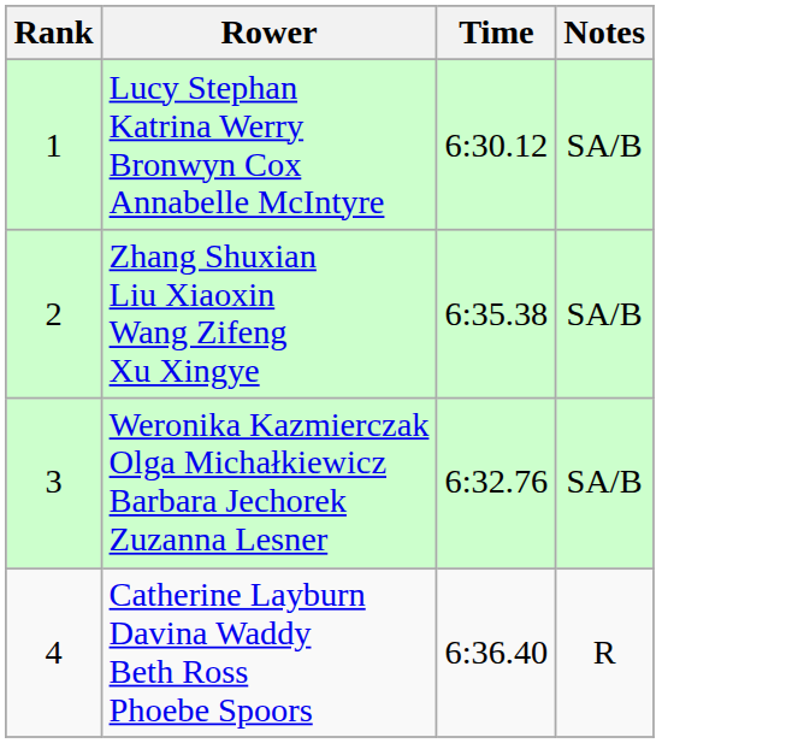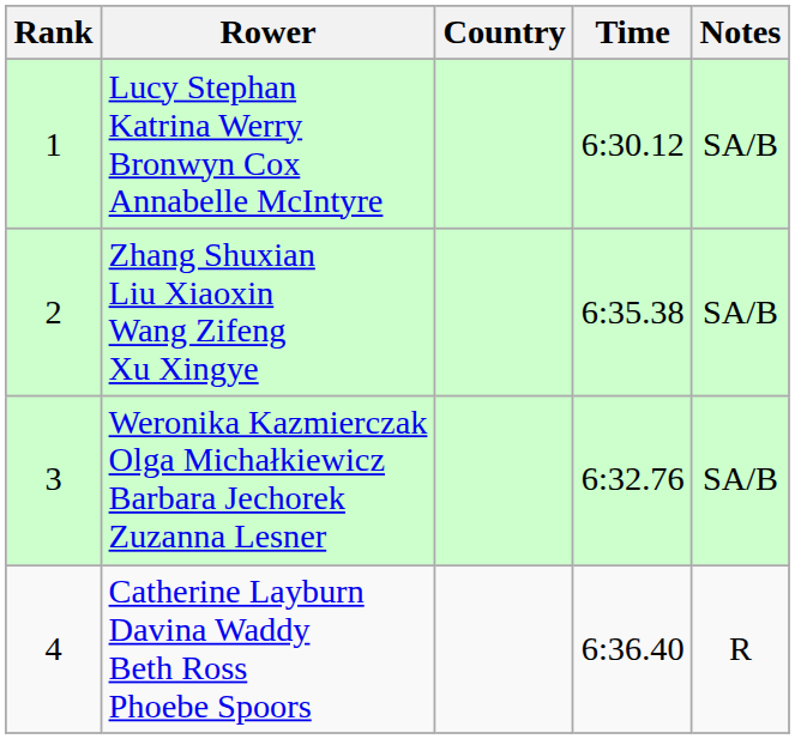 <table class="wikitable" style="text-align:center">
 <tr>
 <th>Rank</th>
 <th>Rower</th>
+<th>Country</th>
 <th>Time</th>
 <th>Notes</th>
 </tr>
 <tr bgcolor=ccffcc>
 <td>1</td>
 <td align="left"><a href='#'>Lucy Stephan</a><br><a href='#'>Katrina Werry</a><br><a href='#'>Bronwyn Cox</a><br><a href='#'>Annabelle McIntyre</a></td>
+<td align="left"></td>
 <td>6:30.12</td>
 <td>SA/B</td>
 </tr>
 <tr bgcolor=ccffcc>
 <td>2</td>
 <td align="left"><a href='#'>Zhang Shuxian</a><br><a href='#'>Liu Xiaoxin</a><br><a href='#'>Wang Zifeng</a><br><a href='#'>Xu Xingye</a></td>
+<td align="left"></td>
 <td>6:35.38</td>
 <td>SA/B</td>
 </tr>
 <tr bgcolor=ccffcc>
 <td>3</td>
 <td align="left"><a href='#'>Weronika Kazmierczak</a><br><a href='#'>Olga Michałkiewicz</a><br><a href='#'>Barbara Jechorek</a><br><a href='#'>Zuzanna Lesner</a></td>
+<td align="left"></td>
 <td>6:32.76</td>
 <td>SA/B</td>
 </tr>
 <tr>
 <td>4</td>
 <td align="left"><a href='#'>Catherine Layburn</a><br><a href='#'>Davina Waddy</a><br><a href='#'>Beth Ross</a><br><a href='#'>Phoebe Spoors</a></td>
+<td align="left"></td>
 <td>6:36.40</td>
 <td>R</td>
 </tr>
 </table>
